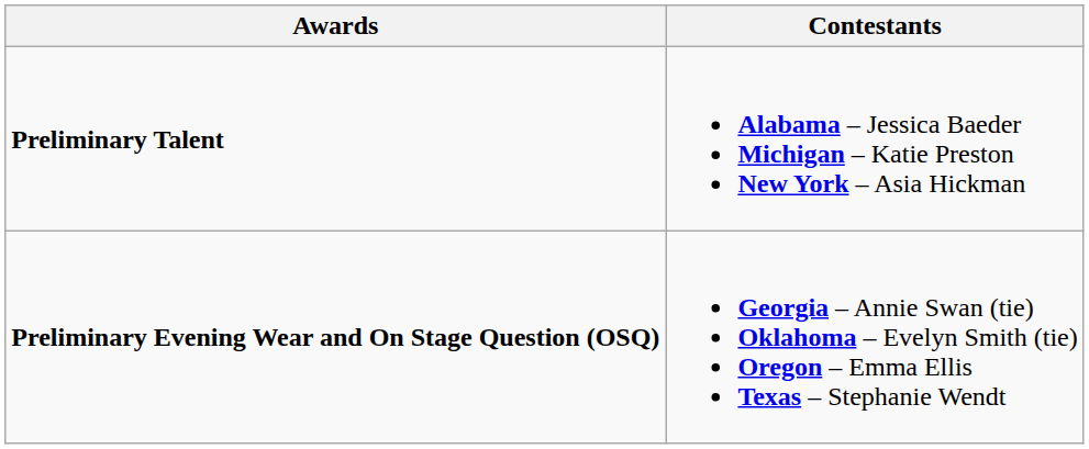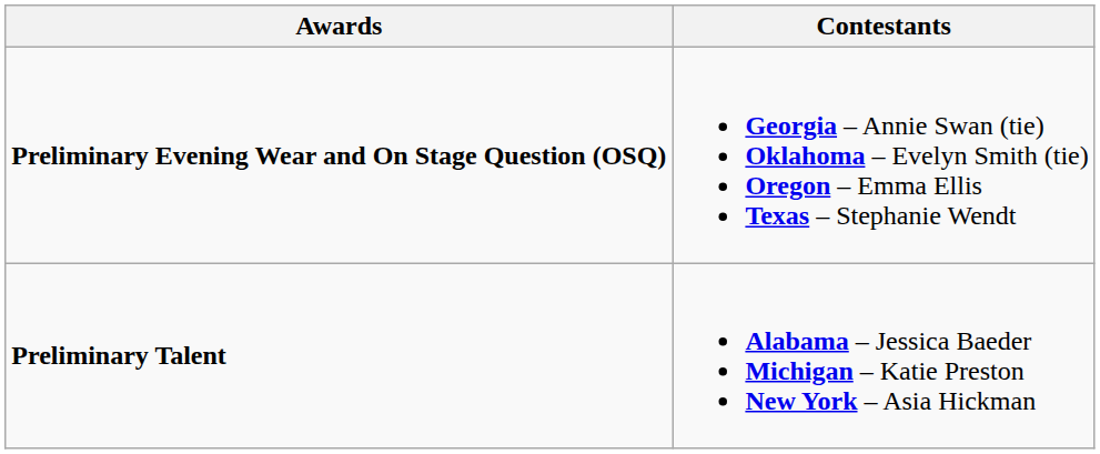 <table class="wikitable">
 <tr>
 <th>Awards</th>
 <th>Contestants</th>
 </tr>
 <tr>
+<td><strong>Preliminary Evening Wear and On Stage Question (OSQ)</strong></td>
+<td><br><ul><li> <strong><a href='#'>Georgia</a></strong> – Annie Swan (tie)</li><li> <strong><a href='#'>Oklahoma</a></strong> – Evelyn Smith (tie)</li><li> <strong><a href='#'>Oregon</a></strong> – Emma Ellis</li><li> <strong><a href='#'>Texas</a></strong> – Stephanie Wendt</li></ul></td>
+</tr>
+<tr>
 <td><strong>Preliminary Talent</strong></td>
 <td><br><ul><li> <strong><a href='#'>Alabama</a></strong> – Jessica Baeder</li><li> <strong><a href='#'>Michigan</a></strong> – Katie Preston</li><li> <strong><a href='#'>New York</a></strong> – Asia Hickman</li></ul></td>
 </tr>
-<tr>
-<td><strong>Preliminary Evening Wear and On Stage Question (OSQ)</strong></td>
-<td><br><ul><li> <strong><a href='#'>Georgia</a></strong> – Annie Swan (tie)</li><li> <strong><a href='#'>Oklahoma</a></strong> – Evelyn Smith (tie)</li><li> <strong><a href='#'>Oregon</a></strong> – Emma Ellis</li><li> <strong><a href='#'>Texas</a></strong> – Stephanie Wendt</li></ul></td>
-</tr>
 </table>
